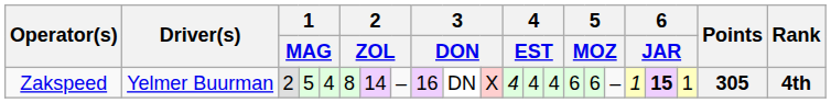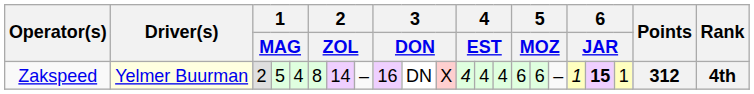 <table class="wikitable" style="font-size: 85%">
 <tr>
 <th rowspan=2>Operator(s)</th>
 <th rowspan=2>Driver(s)</th>
 <th colspan=3>1</th>
 <th colspan=3>2</th>
 <th colspan=3>3</th>
 <th colspan=3>4</th>
 <th colspan=3>5</th>
 <th colspan=3>6</th>
 <th rowspan=2>Points</th>
 <th rowspan=2>Rank</th>
 </tr>
 <tr>
 <th colspan=3><a href='#'>MAG</a></th>
 <th colspan=3><a href='#'>ZOL</a></th>
 <th colspan=3><a href='#'>DON</a></th>
 <th colspan=3><a href='#'>EST</a></th>
 <th colspan=3><a href='#'>MOZ</a></th>
 <th colspan=3><a href='#'>JAR</a></th>
 </tr>
 <tr>
 <td align=center><a href='#'>Zakspeed</a></td>
-<td> <a href='#'>Yelmer Buurman</a></td>
+<td style="background: lightyellow;"> <a href='#'>Yelmer Buurman</a></td>
 <td style="background:#dfdfdf;">2</td>
 <td style="background:#dfffdf;">5</td>
 <td style="background:#dfffdf;">4</td>
 <td style="background:#dfffdf;">8</td>
 <td style="background:#efcfff;">14</td>
 <td>–</td>
 <td style="background:#efcfff;">16</td>
 <td style="background:#ffffff;">DN</td>
 <td style="background:#ffcfcf;">X</td>
 <td style="background:#dfffdf;"><em>4</em></td>
 <td style="background:#dfffdf;">4</td>
 <td style="background:#dfffdf;">4</td>
 <td style="background:#dfffdf;">6</td>
 <td style="background:#dfffdf;">6</td>
 <td>–</td>
 <td style="background:#ffffbf;"><em>1</em></td>
 <td style="background:#efcfff;"><strong>15</strong></td>
 <td style="background:#ffffbf;">1</td>
-<th>305</th>
+<th>312</th>
 <th>4th</th>
 </tr>
 </table>
